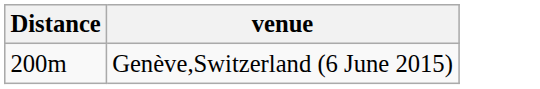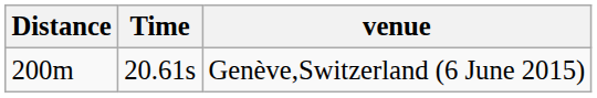 <table class="wikitable">
 <tr>
 <th>Distance</th>
+<th>Time</th>
 <th>venue</th>
 </tr>
 <tr>
 <td>200m</td>
+<td>20.61s</td>
 <td>Genève,Switzerland (6 June 2015)</td>
 </tr>
 </table>
